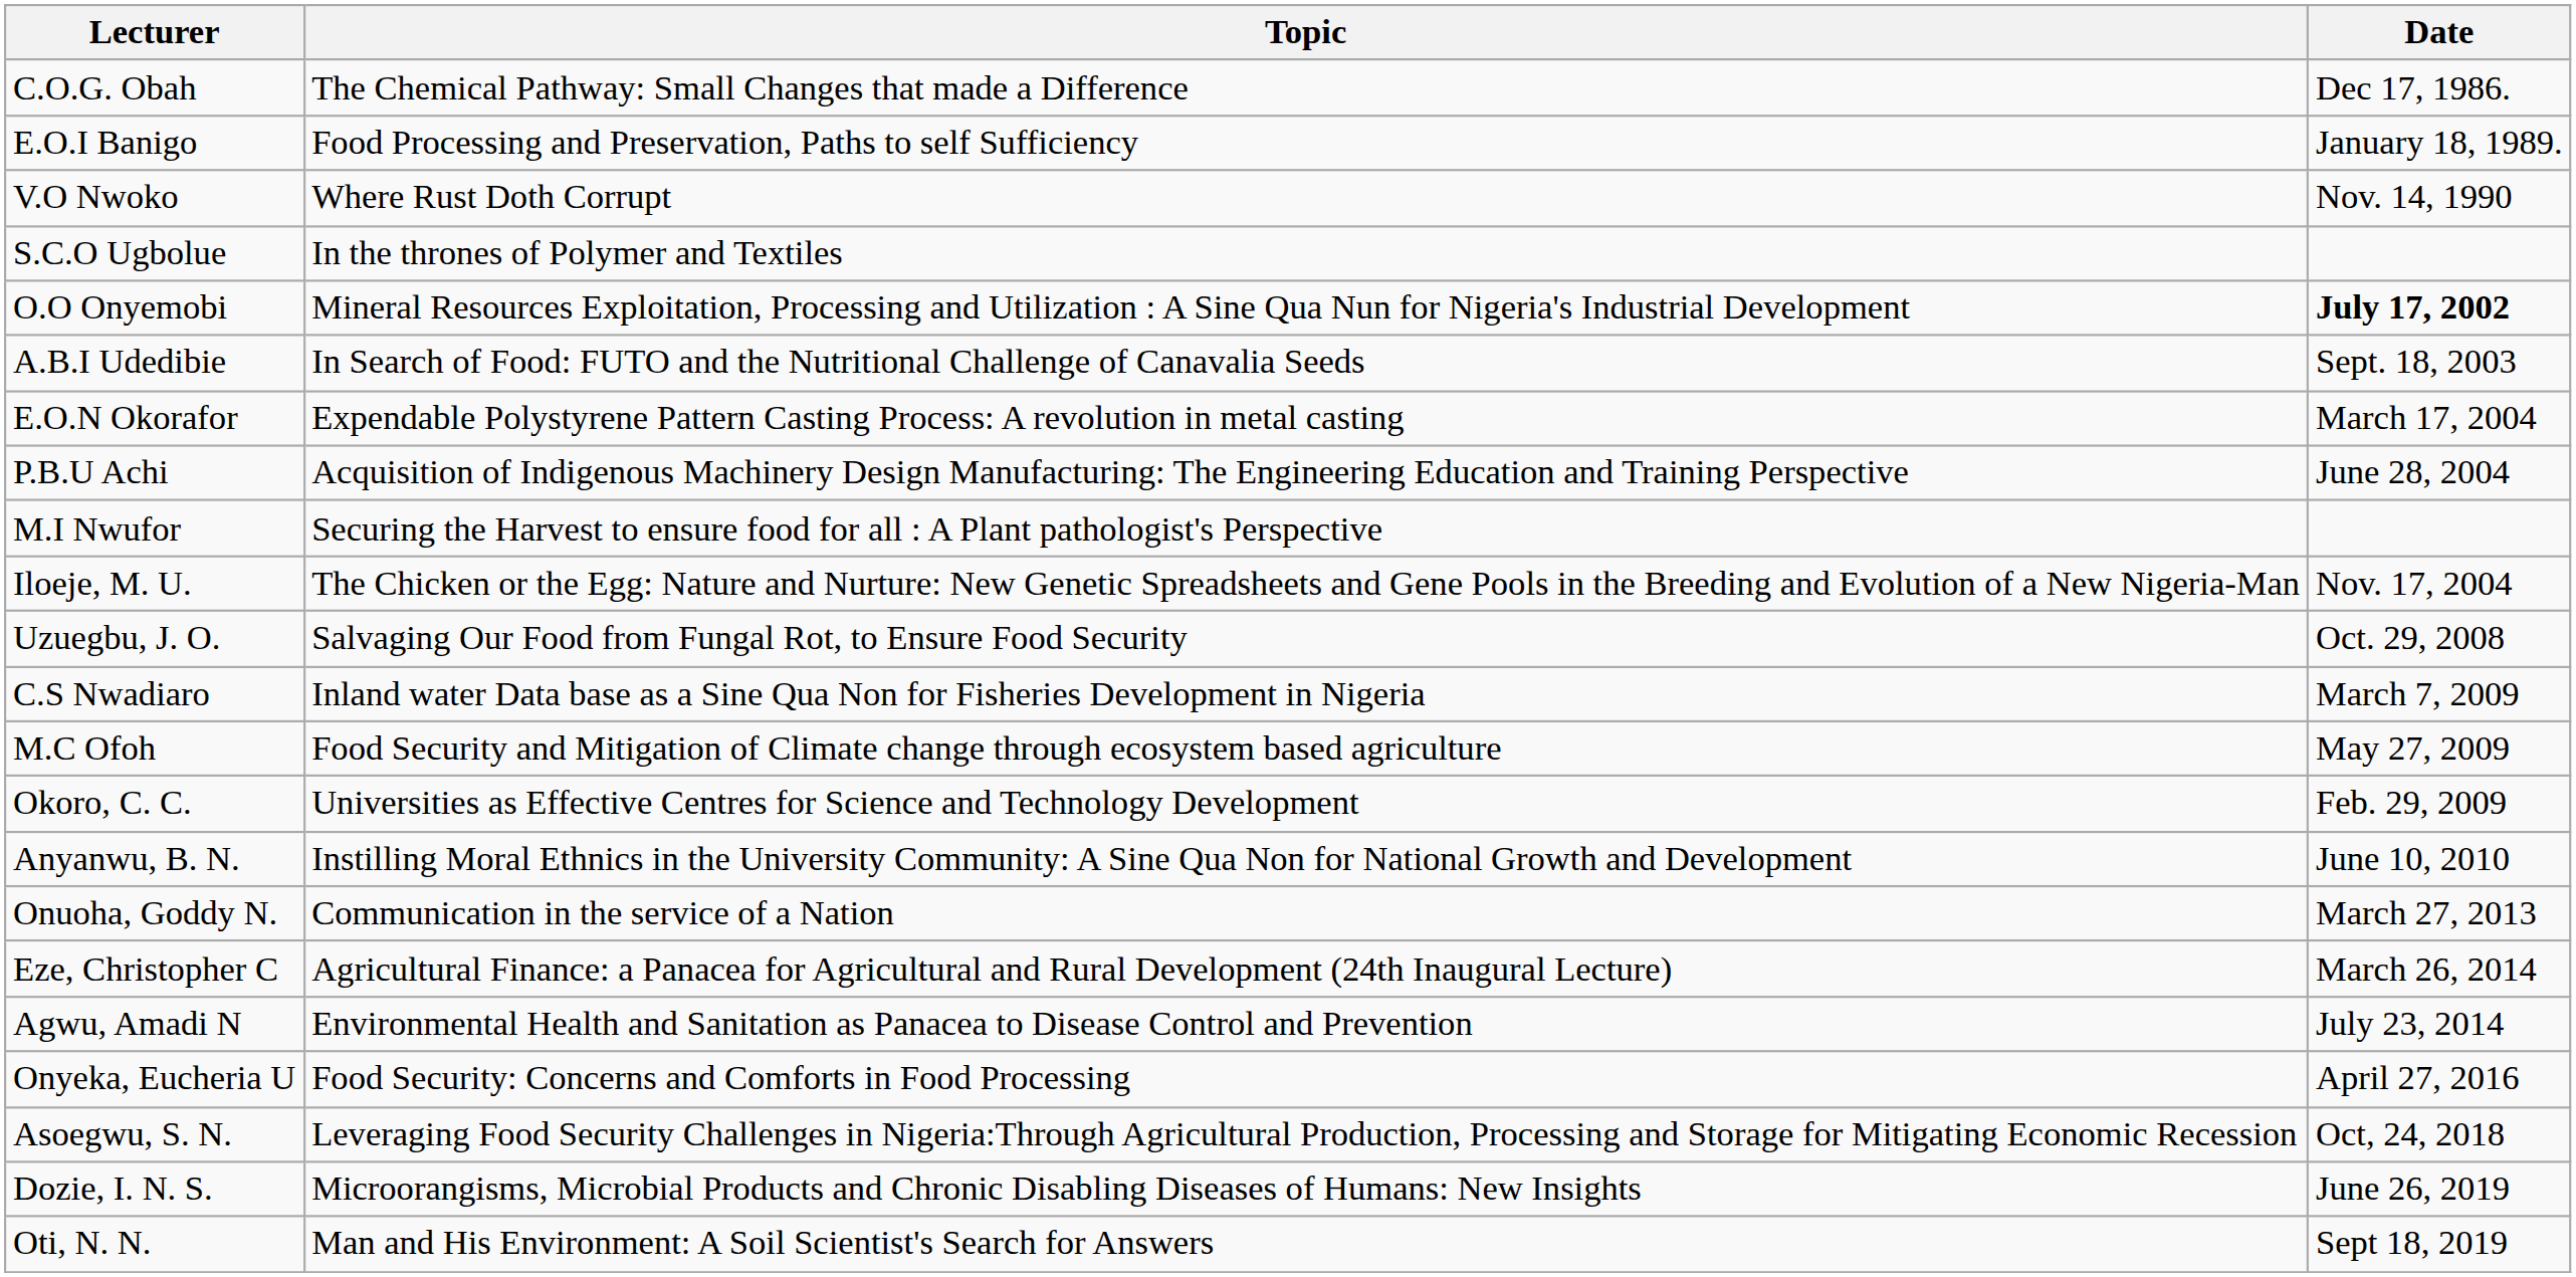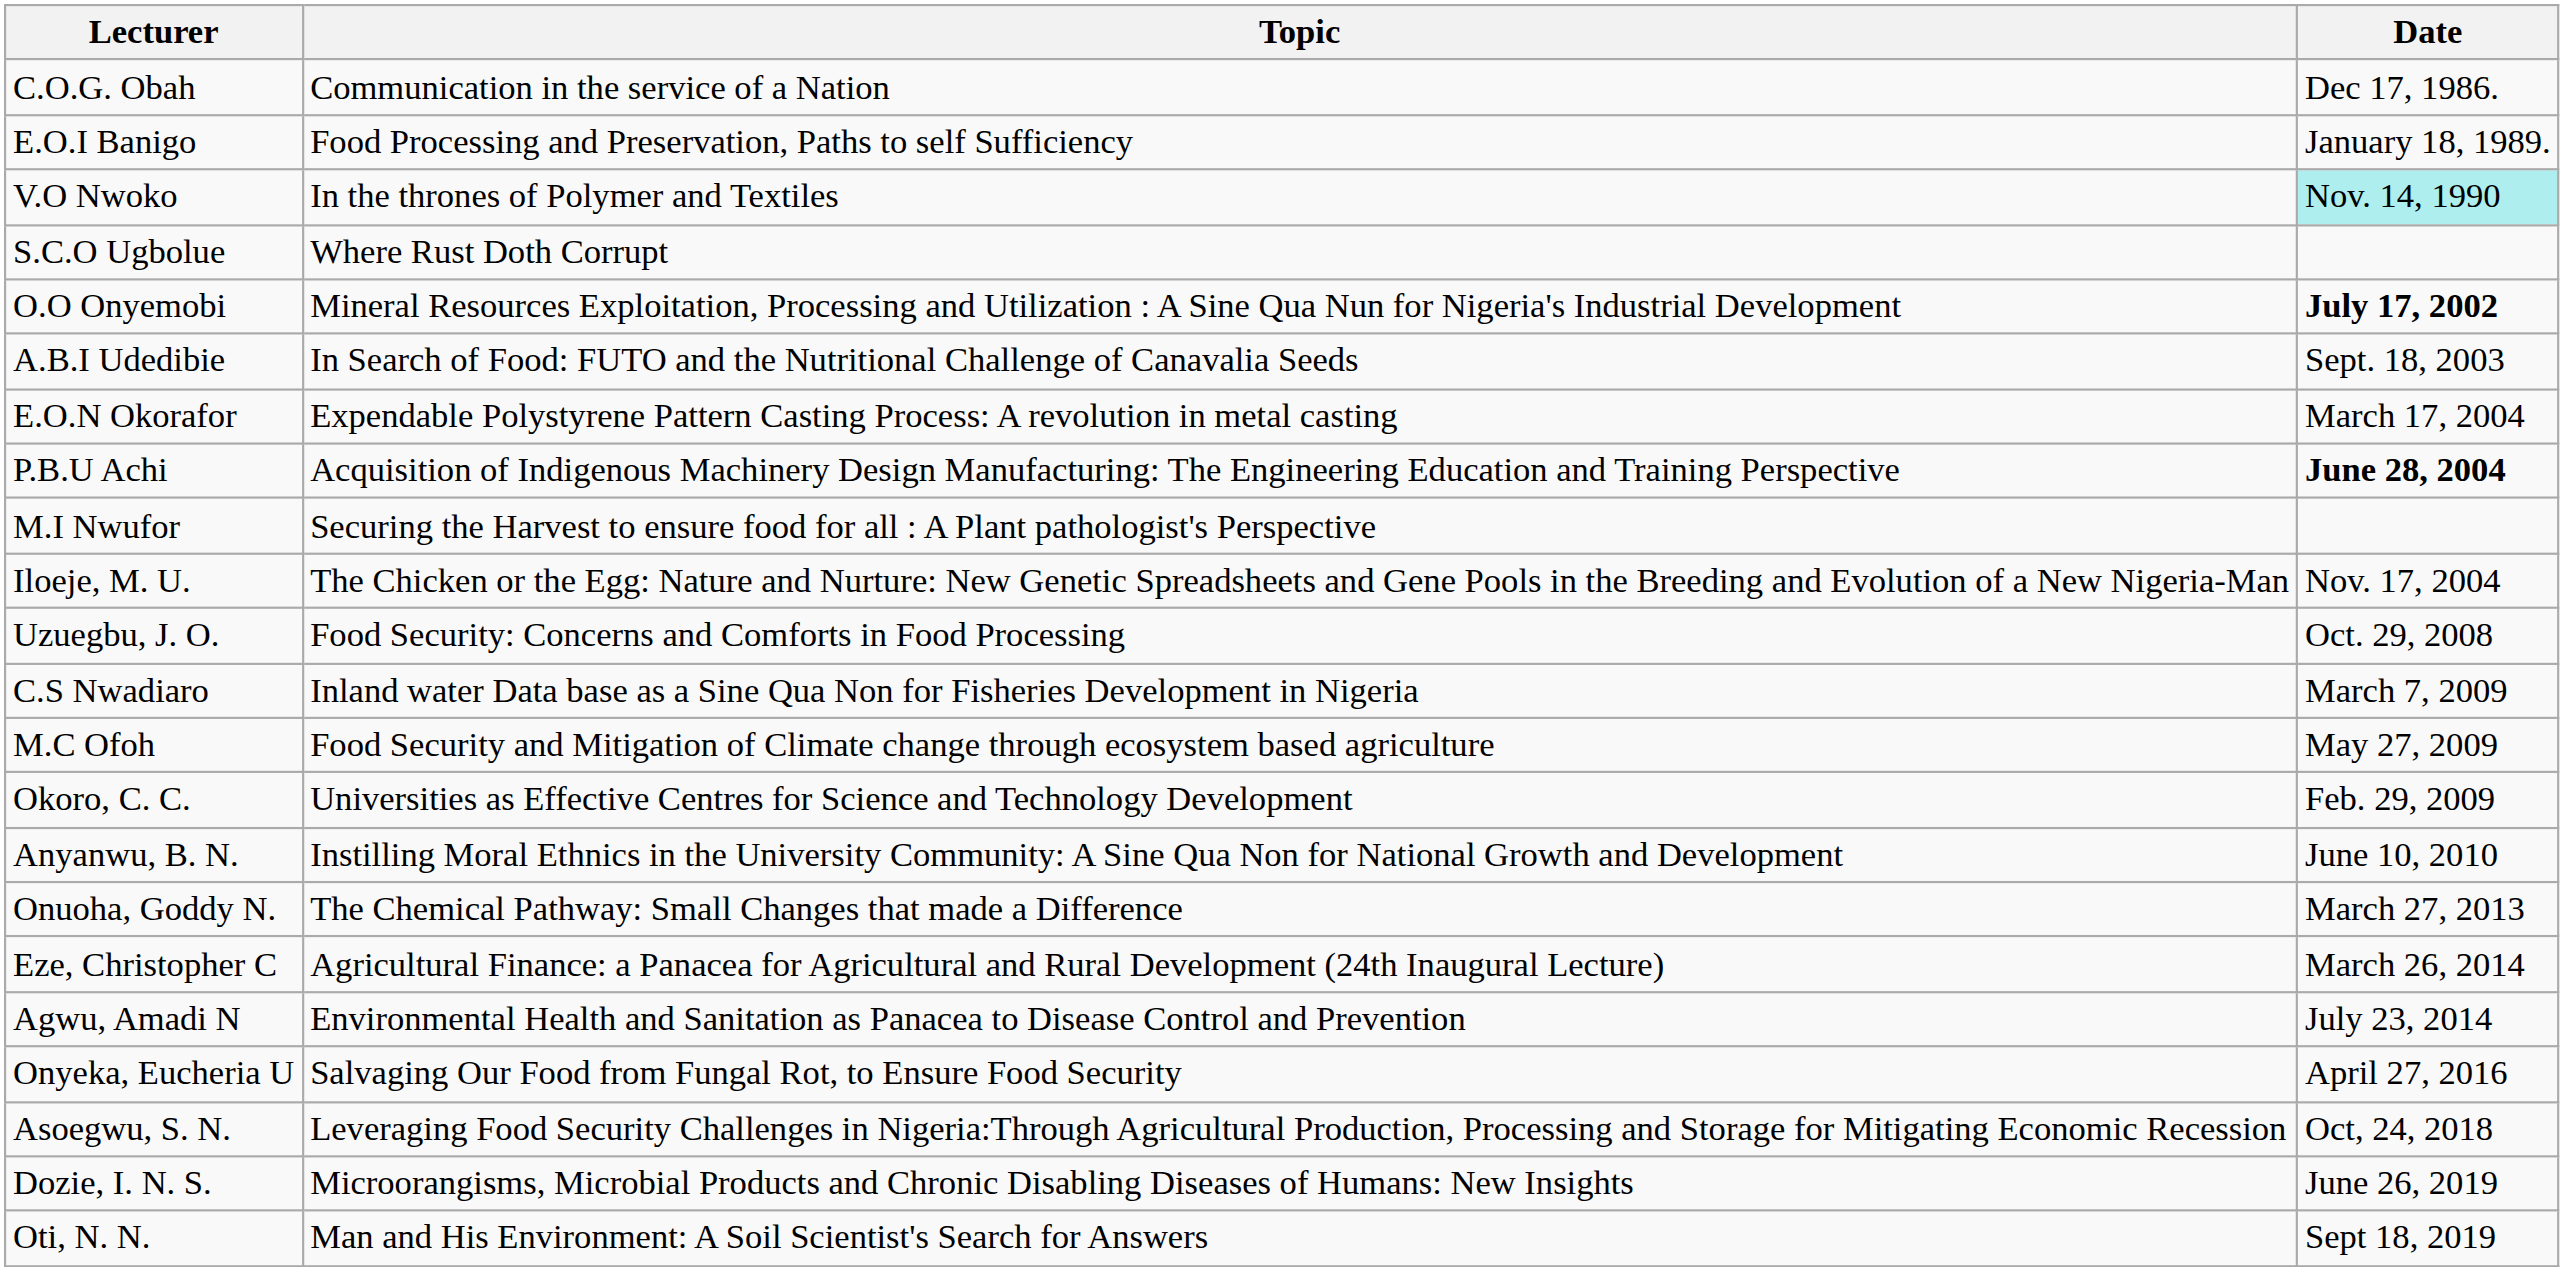 <table class="wikitable">
 <tr>
 <th>Lecturer</th>
 <th>Topic</th>
 <th>Date</th>
 </tr>
 <tr>
 <td>C.O.G. Obah</td>
-<td>The Chemical Pathway: Small Changes that made a Difference</td>
+<td>Communication in the service of a Nation</td>
 <td>Dec 17, 1986.</td>
 </tr>
 <tr>
 <td>E.O.I Banigo</td>
 <td>Food Processing and Preservation, Paths to self Sufficiency</td>
 <td>January 18, 1989.</td>
 </tr>
 <tr>
 <td>V.O Nwoko</td>
-<td>Where Rust Doth Corrupt</td>
-<td>Nov. 14, 1990</td>
+<td>In the thrones of Polymer and Textiles</td>
+<td style="background: paleturquoise;">Nov. 14, 1990</td>
 </tr>
 <tr>
 <td>S.C.O Ugbolue</td>
-<td>In the thrones of Polymer and Textiles</td>
+<td>Where Rust Doth Corrupt</td>
 <td></td>
 </tr>
 <tr>
 <td>O.O Onyemobi</td>
 <td>Mineral Resources Exploitation, Processing and Utilization : A Sine Qua Nun for Nigeria's Industrial Development</td>
 <td><strong>July 17, 2002</strong></td>
 </tr>
 <tr>
 <td>A.B.I Udedibie</td>
 <td>In Search of Food: FUTO and the Nutritional Challenge of Canavalia Seeds</td>
 <td>Sept. 18, 2003</td>
 </tr>
 <tr>
 <td>E.O.N Okorafor</td>
 <td>Expendable  Polystyrene Pattern Casting Process: A revolution in metal casting</td>
 <td>March 17, 2004</td>
 </tr>
 <tr>
 <td>P.B.U Achi</td>
 <td>Acquisition of Indigenous Machinery Design Manufacturing: The Engineering Education and Training Perspective</td>
-<td>June 28, 2004</td>
+<td><strong>June 28, 2004</strong></td>
 </tr>
 <tr>
 <td>M.I Nwufor</td>
 <td>Securing the Harvest to ensure food for all : A Plant pathologist's Perspective</td>
 <td></td>
 </tr>
 <tr>
 <td>Iloeje, M. U.</td>
 <td>The Chicken or the Egg: Nature and Nurture: New Genetic Spreadsheets and Gene Pools in the Breeding and Evolution of a New Nigeria-Man</td>
 <td>Nov. 17, 2004</td>
 </tr>
 <tr>
 <td>Uzuegbu, J. O.</td>
-<td>Salvaging Our Food from Fungal Rot, to Ensure Food Security</td>
+<td>Food Security: Concerns and Comforts in Food Processing</td>
 <td>Oct. 29, 2008</td>
 </tr>
 <tr>
 <td>C.S Nwadiaro</td>
 <td>Inland water Data base as a Sine Qua Non for Fisheries  Development in Nigeria</td>
 <td>March 7, 2009</td>
 </tr>
 <tr>
 <td>M.C Ofoh</td>
 <td>Food Security and Mitigation of Climate change through ecosystem based agriculture</td>
 <td>May 27, 2009</td>
 </tr>
 <tr>
 <td>Okoro, C. C.</td>
 <td>Universities as Effective Centres for Science and Technology Development</td>
 <td>Feb. 29, 2009</td>
 </tr>
 <tr>
 <td>Anyanwu, B. N.</td>
 <td>Instilling Moral Ethnics in the University Community: A Sine Qua Non for National Growth and Development</td>
 <td>June 10, 2010</td>
 </tr>
 <tr>
 <td>Onuoha, Goddy N.</td>
-<td>Communication in the service of a Nation</td>
+<td>The Chemical Pathway: Small Changes that made a Difference</td>
 <td>March 27, 2013</td>
 </tr>
 <tr>
 <td>Eze, Christopher C</td>
 <td>Agricultural Finance: a Panacea for Agricultural and Rural Development (24th Inaugural Lecture)</td>
 <td>March 26, 2014</td>
 </tr>
 <tr>
 <td>Agwu, Amadi N</td>
 <td>Environmental Health and Sanitation as Panacea to Disease Control and Prevention</td>
 <td>July 23, 2014</td>
 </tr>
 <tr>
 <td>Onyeka, Eucheria U</td>
-<td>Food Security: Concerns and Comforts in Food Processing</td>
+<td>Salvaging Our Food from Fungal Rot, to Ensure Food Security</td>
 <td>April 27, 2016</td>
 </tr>
 <tr>
 <td>Asoegwu, S. N.</td>
 <td>Leveraging Food Security Challenges in Nigeria:Through Agricultural Production, Processing and Storage for Mitigating Economic Recession</td>
 <td>Oct, 24, 2018</td>
 </tr>
 <tr>
 <td>Dozie, I. N. S.</td>
 <td>Microorangisms, Microbial Products and Chronic Disabling Diseases of Humans: New Insights </td>
 <td>June 26, 2019</td>
 </tr>
 <tr>
 <td>Oti, N. N.</td>
 <td>Man and His Environment: A Soil Scientist's Search for Answers</td>
 <td>Sept 18, 2019</td>
 </tr>
 <tr>
 </tr>
 </table>
